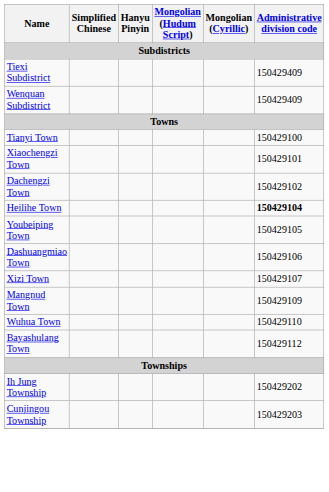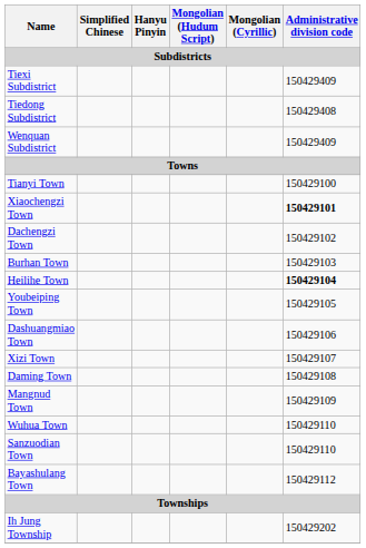 <table class="wikitable" align="center" style="width:50%; border="1">
 <tr>
 <th>Name</th>
 <th>Simplified Chinese</th>
 <th>Hanyu Pinyin</th>
 <th><a href='#'>Mongolian</a> (<a href='#'>Hudum Script</a>)</th>
 <th>Mongolian (<a href='#'>Cyrillic</a>)</th>
 <th><a href='#'>Administrative division code</a></th>
 </tr>
 <tr>
 <td colspan="6"  style="text-align:center; background:#d3d3d3;"><strong>Subdistricts</strong></td>
 </tr>
 <tr --------->
 <td><a href='#'>Tiexi Subdistrict</a></td>
 <td></td>
 <td></td>
 <td></td>
 <td></td>
 <td>150429409</td>
+</tr>
+<tr>
+<td><a href='#'>Tiedong Subdistrict</a></td>
+<td></td>
+<td></td>
+<td></td>
+<td></td>
+<td>150429408</td>
 </tr>
 <tr>
 <td><a href='#'>Wenquan Subdistrict</a></td>
 <td></td>
 <td></td>
 <td></td>
 <td></td>
 <td>150429409</td>
 </tr>
 <tr>
 <td colspan="6"  style="text-align:center; background:#d3d3d3;"><strong>Towns</strong></td>
 </tr>
 <tr --------->
 <td><a href='#'>Tianyi Town</a></td>
 <td></td>
 <td></td>
 <td></td>
 <td></td>
 <td>150429100</td>
 </tr>
 <tr>
 <td><a href='#'>Xiaochengzi Town</a></td>
 <td></td>
 <td></td>
 <td></td>
 <td></td>
-<td>150429101</td>
+<td><strong>150429101</strong></td>
 </tr>
 <tr>
 <td><a href='#'>Dachengzi Town</a></td>
 <td></td>
 <td></td>
 <td></td>
 <td></td>
 <td>150429102</td>
+</tr>
+<tr>
+<td><a href='#'>Burhan Town</a></td>
+<td></td>
+<td></td>
+<td></td>
+<td></td>
+<td>150429103</td>
 </tr>
 <tr>
 <td><a href='#'>Heilihe Town</a></td>
 <td></td>
 <td></td>
 <td></td>
 <td></td>
 <td><strong>150429104</strong></td>
 </tr>
 <tr>
 <td><a href='#'>Youbeiping Town</a></td>
 <td></td>
 <td></td>
 <td></td>
 <td></td>
 <td>150429105</td>
 </tr>
 <tr>
 <td><a href='#'>Dashuangmiao Town</a></td>
 <td></td>
 <td></td>
 <td></td>
 <td></td>
 <td>150429106</td>
 </tr>
 <tr>
 <td><a href='#'>Xizi Town</a></td>
 <td></td>
 <td></td>
 <td></td>
 <td></td>
 <td>150429107</td>
 </tr>
 <tr>
+<td><a href='#'>Daming Town</a></td>
+<td></td>
+<td></td>
+<td></td>
+<td></td>
+<td>150429108</td>
+</tr>
+<tr>
 <td><a href='#'>Mangnud Town</a></td>
 <td></td>
 <td></td>
 <td></td>
 <td></td>
 <td>150429109</td>
 </tr>
 <tr>
 <td><a href='#'>Wuhua Town</a></td>
+<td></td>
+<td></td>
+<td></td>
+<td></td>
+<td>150429110</td>
+</tr>
+<tr>
+<td><a href='#'>Sanzuodian Town</a></td>
 <td></td>
 <td></td>
 <td></td>
 <td></td>
 <td>150429110</td>
 </tr>
 <tr>
 <td><a href='#'>Bayashulang Town</a></td>
 <td></td>
 <td></td>
 <td></td>
 <td></td>
 <td>150429112</td>
 </tr>
 <tr>
 <td colspan="6"  style="text-align:center; background:#d3d3d3;"><strong>Townships</strong></td>
 </tr>
 <tr --------->
 <td><a href='#'>Ih Jung Township</a></td>
 <td></td>
 <td></td>
 <td></td>
 <td></td>
 <td>150429202</td>
 </tr>
 <tr>
-<td><a href='#'>Cunjingou Township</a></td>
-<td></td>
-<td></td>
-<td></td>
-<td></td>
-<td>150429203</td>
-</tr>
-<tr>
 </tr>
 </table>
